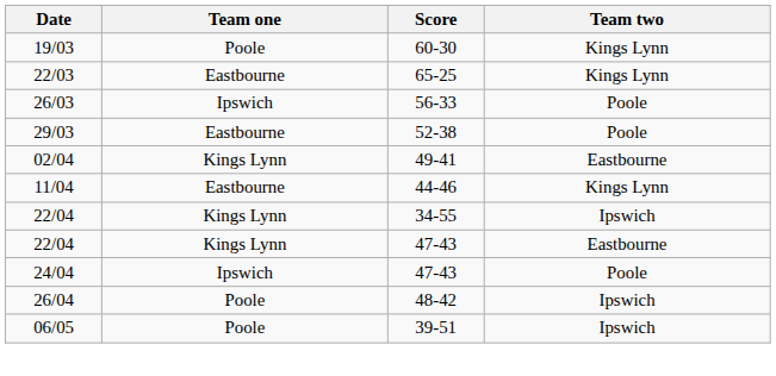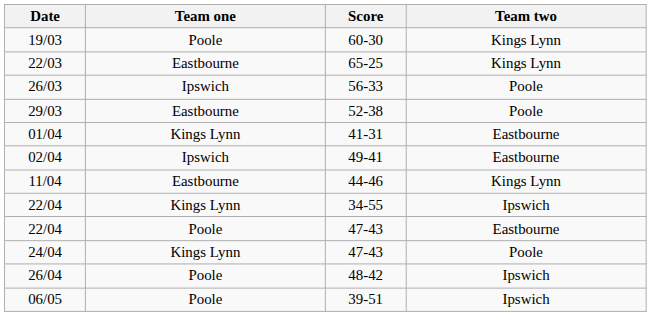 <table class="wikitable" style="text-align: center">
 <tr>
 <th width=80>Date</th>
 <th width=250>Team one</th>
 <th width=80>Score</th>
 <th width=250>Team two</th>
 </tr>
 <tr>
 <td>19/03</td>
 <td>Poole</td>
 <td>60-30</td>
 <td>Kings Lynn</td>
 </tr>
 <tr>
 <td>22/03</td>
 <td>Eastbourne</td>
 <td>65-25</td>
 <td>Kings Lynn</td>
 </tr>
 <tr>
 <td>26/03</td>
 <td>Ipswich</td>
 <td>56-33</td>
 <td>Poole</td>
 </tr>
 <tr>
 <td>29/03</td>
 <td>Eastbourne</td>
 <td>52-38</td>
 <td>Poole</td>
 </tr>
 <tr>
+<td>01/04</td>
+<td>Kings Lynn</td>
+<td>41-31</td>
+<td>Eastbourne</td>
+</tr>
+<tr>
 <td>02/04</td>
-<td>Kings Lynn</td>
+<td>Ipswich</td>
 <td>49-41</td>
 <td>Eastbourne</td>
 </tr>
 <tr>
 <td>11/04</td>
 <td>Eastbourne</td>
 <td>44-46</td>
 <td>Kings Lynn</td>
 </tr>
 <tr>
 <td>22/04</td>
 <td>Kings Lynn</td>
 <td>34-55</td>
 <td>Ipswich</td>
 </tr>
 <tr>
 <td>22/04</td>
-<td>Kings Lynn</td>
+<td>Poole</td>
 <td>47-43</td>
 <td>Eastbourne</td>
 </tr>
 <tr>
 <td>24/04</td>
-<td>Ipswich</td>
+<td>Kings Lynn</td>
 <td>47-43</td>
 <td>Poole</td>
 </tr>
 <tr>
 <td>26/04</td>
 <td>Poole</td>
 <td>48-42</td>
 <td>Ipswich</td>
 </tr>
 <tr>
 <td>06/05</td>
 <td>Poole</td>
 <td>39-51</td>
 <td>Ipswich</td>
 </tr>
 </table>
